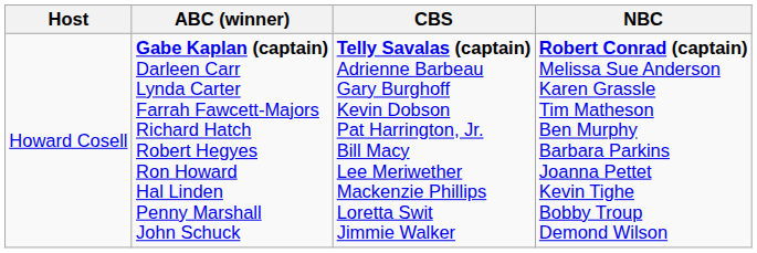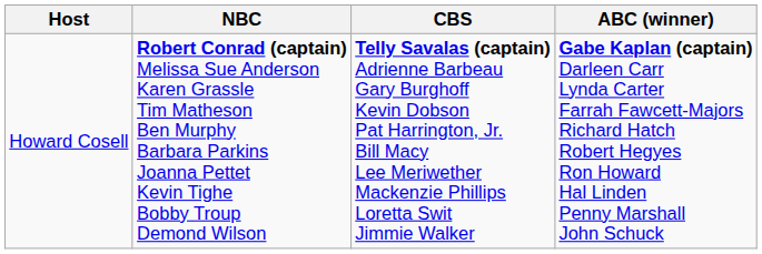 <table class="wikitable">
 <tr>
 <th>Host</th>
+<th>NBC</th>
+<th>CBS</th>
 <th>ABC (winner)</th>
-<th>CBS</th>
-<th>NBC</th>
 </tr>
 <tr>
 <td><a href='#'>Howard Cosell</a></td>
+<td><strong><a href='#'>Robert Conrad</a> (captain)</strong><br><a href='#'>Melissa Sue Anderson</a><br><a href='#'>Karen Grassle</a><br><a href='#'>Tim Matheson</a><br><a href='#'>Ben Murphy</a><br><a href='#'>Barbara Parkins</a><br><a href='#'>Joanna Pettet</a><br><a href='#'>Kevin Tighe</a><br><a href='#'>Bobby Troup</a><br><a href='#'>Demond Wilson</a></td>
+<td><strong><a href='#'>Telly Savalas</a> (captain)</strong><br><a href='#'>Adrienne Barbeau</a><br><a href='#'>Gary Burghoff</a><br><a href='#'>Kevin Dobson</a><br><a href='#'>Pat Harrington, Jr.</a><br><a href='#'>Bill Macy</a><br><a href='#'>Lee Meriwether</a><br><a href='#'>Mackenzie Phillips</a><br><a href='#'>Loretta Swit</a><br><a href='#'>Jimmie Walker</a></td>
 <td><strong><a href='#'>Gabe Kaplan</a> (captain)</strong><br><a href='#'>Darleen Carr</a><br><a href='#'>Lynda Carter</a><br><a href='#'>Farrah Fawcett-Majors</a><br><a href='#'>Richard Hatch</a><br><a href='#'>Robert Hegyes</a><br><a href='#'>Ron Howard</a><br><a href='#'>Hal Linden</a><br><a href='#'>Penny Marshall</a><br><a href='#'>John Schuck</a></td>
-<td><strong><a href='#'>Telly Savalas</a> (captain)</strong><br><a href='#'>Adrienne Barbeau</a><br><a href='#'>Gary Burghoff</a><br><a href='#'>Kevin Dobson</a><br><a href='#'>Pat Harrington, Jr.</a><br><a href='#'>Bill Macy</a><br><a href='#'>Lee Meriwether</a><br><a href='#'>Mackenzie Phillips</a><br><a href='#'>Loretta Swit</a><br><a href='#'>Jimmie Walker</a></td>
-<td><strong><a href='#'>Robert Conrad</a> (captain)</strong><br><a href='#'>Melissa Sue Anderson</a><br><a href='#'>Karen Grassle</a><br><a href='#'>Tim Matheson</a><br><a href='#'>Ben Murphy</a><br><a href='#'>Barbara Parkins</a><br><a href='#'>Joanna Pettet</a><br><a href='#'>Kevin Tighe</a><br><a href='#'>Bobby Troup</a><br><a href='#'>Demond Wilson</a></td>
 </tr>
 </table>
